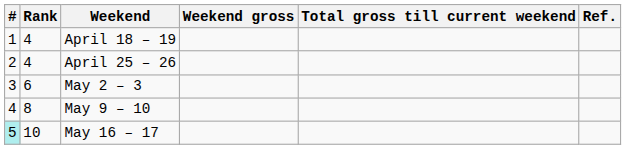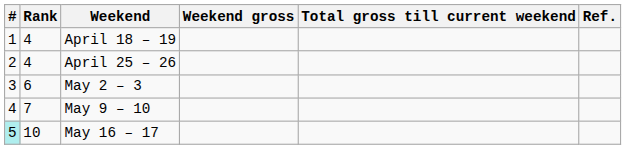 <table class="wikitable">
 <tr>
 <th>#</th>
 <th>Rank</th>
 <th>Weekend</th>
 <th>Weekend gross</th>
 <th>Total gross till current weekend</th>
 <th>Ref.</th>
 </tr>
 <tr>
 <td>1</td>
 <td>4</td>
 <td>April 18 – 19</td>
 <td></td>
 <td></td>
 <td></td>
 </tr>
 <tr>
 <td>2</td>
 <td>4</td>
 <td>April 25 – 26</td>
 <td></td>
 <td></td>
 <td></td>
 </tr>
 <tr>
 <td>3</td>
 <td>6</td>
 <td>May 2 – 3</td>
 <td></td>
 <td></td>
 <td></td>
 </tr>
 <tr>
 <td>4</td>
-<td>8</td>
+<td>7</td>
 <td>May 9 – 10</td>
 <td></td>
 <td></td>
 <td></td>
 </tr>
 <tr>
 <td style="background: paleturquoise;">5</td>
 <td>10</td>
 <td>May 16 – 17</td>
 <td></td>
 <td></td>
 <td></td>
 </tr>
 </table>
